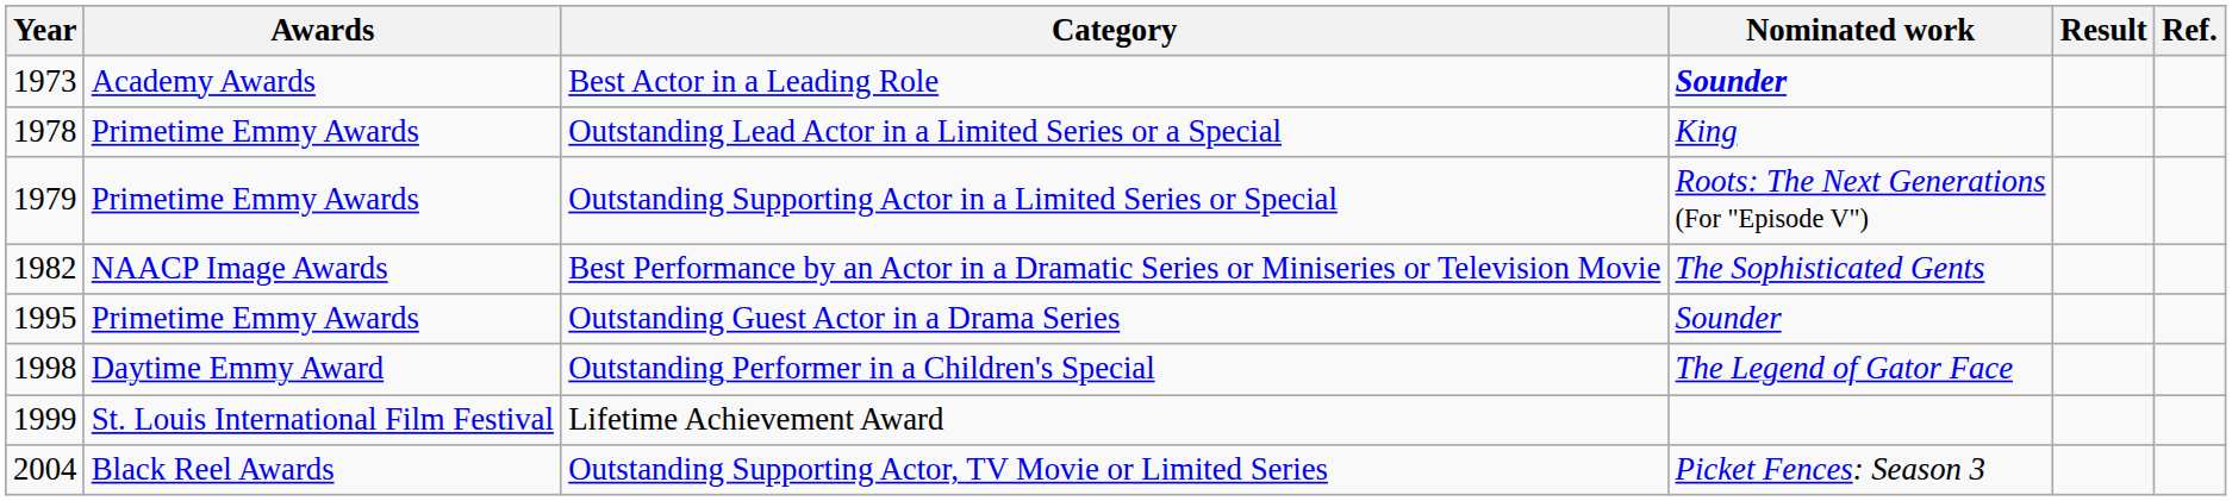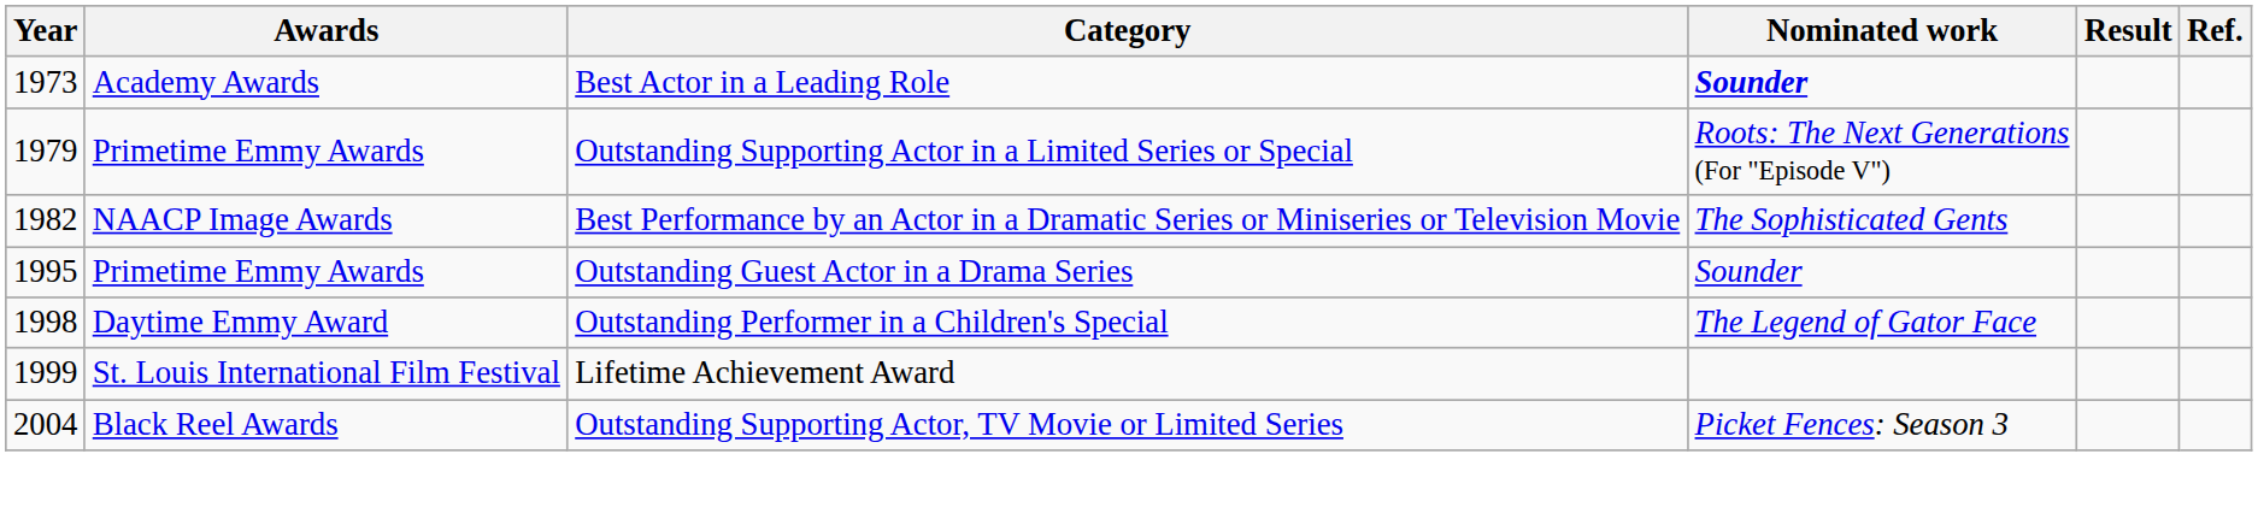 <table class="wikitable">
 <tr>
 <th scope="col">Year</th>
 <th scope="col">Awards</th>
 <th>Category</th>
 <th scope="col">Nominated work</th>
 <th scope="col">Result</th>
 <th>Ref.</th>
 </tr>
 <tr>
 <td>1973</td>
 <td><a href='#'>Academy Awards</a></td>
 <td><a href='#'>Best Actor in a Leading Role</a></td>
 <td><strong><em><a href='#'>Sounder</a></em></strong></td>
-<td></td>
-<td></td>
-</tr>
-<tr>
-<td>1978</td>
-<td><a href='#'>Primetime Emmy Awards</a></td>
-<td><a href='#'>Outstanding Lead Actor in a Limited Series or a Special</a></td>
-<td><em><a href='#'>King</a></em></td>
 <td></td>
 <td></td>
 </tr>
 <tr>
 <td>1979</td>
 <td><a href='#'>Primetime Emmy Awards</a></td>
 <td><a href='#'>Outstanding Supporting Actor in a Limited Series or Special</a></td>
 <td><em><a href='#'>Roots: The Next Generations</a></em><br><small>(For "Episode V")</small></td>
 <td></td>
 <td></td>
 </tr>
 <tr>
 <td>1982</td>
 <td><a href='#'>NAACP Image Awards</a></td>
 <td><a href='#'>Best Performance by an Actor in a Dramatic Series or Miniseries or Television Movie</a></td>
 <td><em><a href='#'>The Sophisticated Gents</a></em></td>
 <td></td>
 <td></td>
 </tr>
 <tr>
 <td>1995</td>
 <td><a href='#'>Primetime Emmy Awards</a></td>
 <td><a href='#'>Outstanding Guest Actor in a Drama Series</a></td>
 <td><em><a href='#'>Sounder</a></em></td>
 <td></td>
 <td></td>
 </tr>
 <tr>
 <td>1998</td>
 <td><a href='#'>Daytime Emmy Award</a></td>
 <td><a href='#'>Outstanding Performer in a Children's Special</a></td>
 <td><em><a href='#'>The Legend of Gator Face</a></em></td>
 <td></td>
 <td></td>
 </tr>
 <tr>
 <td>1999</td>
 <td><a href='#'>St. Louis International Film Festival</a></td>
 <td>Lifetime Achievement Award</td>
 <td></td>
 <td></td>
 <td></td>
 </tr>
 <tr>
 <td>2004</td>
 <td><a href='#'>Black Reel Awards</a></td>
 <td><a href='#'>Outstanding Supporting Actor, TV Movie or Limited Series</a></td>
 <td><em><a href='#'>Picket Fences</a>: Season 3</em></td>
 <td></td>
 <td></td>
 </tr>
 </table>
